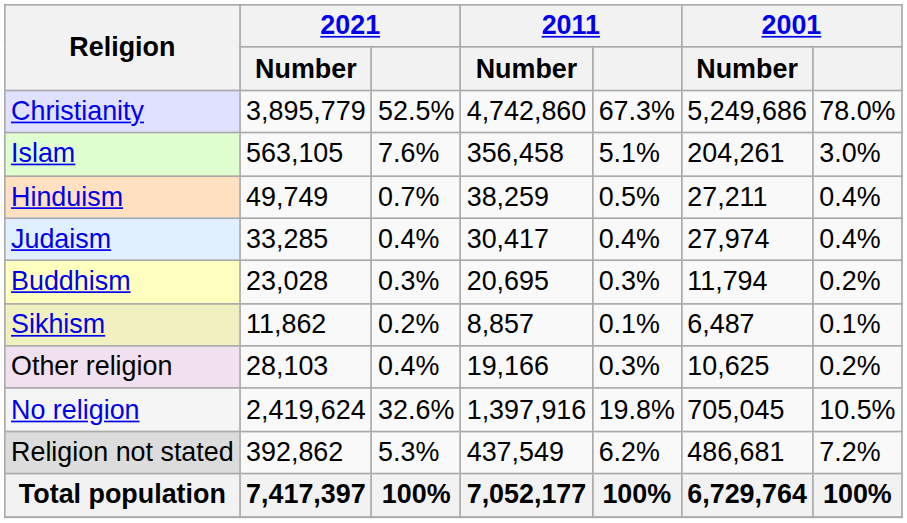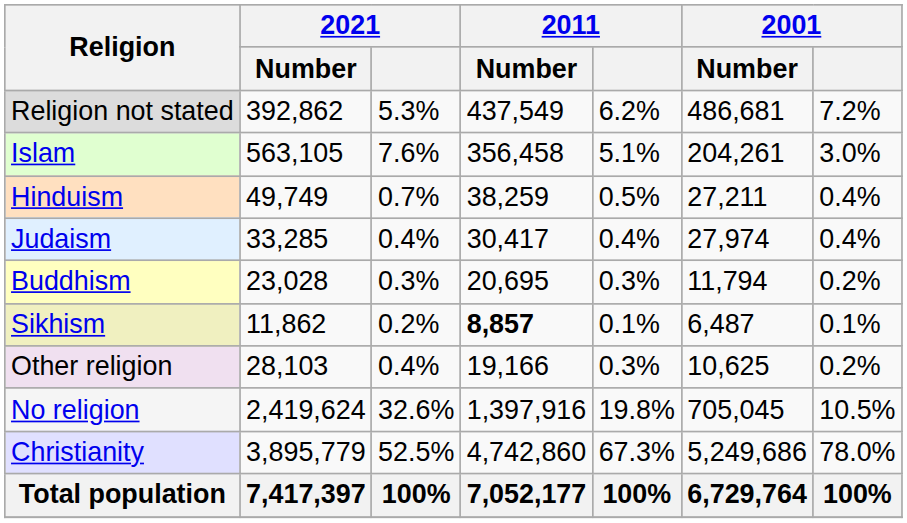 <table class="wikitable sortable">
 <tr>
 <th rowspan="2">Religion</th>
 <th colspan="2"><a href='#'>2021</a></th>
 <th colspan="2"><a href='#'>2011</a></th>
 <th colspan="2"><a href='#'>2001</a></th>
 </tr>
 <tr>
 <th>Number</th>
 <th></th>
 <th>Number</th>
 <th></th>
 <th>Number</th>
 <th></th>
 </tr>
 <tr>
-<td style="background:#E0E0FF;"><a href='#'>Christianity</a></td>
-<td>3,895,779</td>
-<td>52.5%</td>
-<td>4,742,860</td>
-<td>67.3%</td>
-<td>5,249,686</td>
-<td>78.0%</td>
+<td style="background:#DCDCDC;">Religion not stated</td>
+<td>392,862</td>
+<td>5.3%</td>
+<td>437,549</td>
+<td>6.2%</td>
+<td>486,681</td>
+<td>7.2%</td>
 </tr>
 <tr>
 <td style="background:#E0FFD0;"><a href='#'>Islam</a></td>
 <td>563,105</td>
 <td>7.6%</td>
 <td>356,458</td>
 <td>5.1%</td>
 <td>204,261</td>
 <td>3.0%</td>
 </tr>
 <tr>
 <td style="background:#FFE0C0;"><a href='#'>Hinduism</a></td>
 <td>49,749</td>
 <td>0.7%</td>
 <td>38,259</td>
 <td>0.5%</td>
 <td>27,211</td>
 <td>0.4%</td>
 </tr>
 <tr>
 <td style="background:#E0F0FF;"><a href='#'>Judaism</a></td>
 <td>33,285</td>
 <td>0.4%</td>
 <td>30,417</td>
 <td>0.4%</td>
 <td>27,974</td>
 <td>0.4%</td>
 </tr>
 <tr>
 <td style="background:#FFFFC0;"><a href='#'>Buddhism</a></td>
 <td>23,028</td>
 <td>0.3%</td>
 <td>20,695</td>
 <td>0.3%</td>
 <td>11,794</td>
 <td>0.2%</td>
 </tr>
 <tr>
 <td style="background:#F0F0C0;"><a href='#'>Sikhism</a></td>
 <td>11,862</td>
 <td>0.2%</td>
-<td>8,857</td>
+<td><strong>8,857</strong></td>
 <td>0.1%</td>
 <td>6,487</td>
 <td>0.1%</td>
 </tr>
 <tr>
 <td style="background:#F0E0F0;">Other religion</td>
 <td>28,103</td>
 <td>0.4%</td>
 <td>19,166</td>
 <td>0.3%</td>
 <td>10,625</td>
 <td>0.2%</td>
 </tr>
 <tr>
 <td style="background:#F5F5F5;"><a href='#'>No religion</a></td>
 <td>2,419,624</td>
 <td>32.6%</td>
 <td>1,397,916</td>
 <td>19.8%</td>
 <td>705,045</td>
 <td>10.5%</td>
 </tr>
 <tr>
-<td style="background:#DCDCDC;">Religion not stated</td>
-<td>392,862</td>
-<td>5.3%</td>
-<td>437,549</td>
-<td>6.2%</td>
-<td>486,681</td>
-<td>7.2%</td>
+<td style="background:#E0E0FF;"><a href='#'>Christianity</a></td>
+<td>3,895,779</td>
+<td>52.5%</td>
+<td>4,742,860</td>
+<td>67.3%</td>
+<td>5,249,686</td>
+<td>78.0%</td>
 </tr>
 <tr>
 <th>Total population</th>
 <th><strong>7,417,397</strong></th>
 <th><strong>100%</strong></th>
 <th><strong>7,052,177</strong></th>
 <th><strong>100%</strong></th>
 <th><strong>6,729,764</strong></th>
 <th><strong>100%</strong></th>
 </tr>
 <tr>
 </tr>
 </table>
